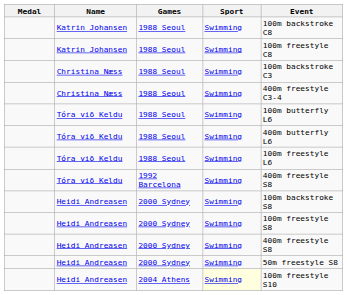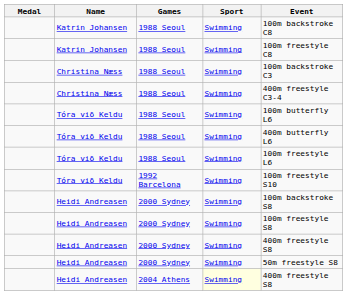 <table class="wikitable">
 <tr>
 <th style="width:6em">Medal</th>
 <th style="width:10em">Name</th>
 <th style="width:8em">Games</th>
 <th style="width:7em">Sport</th>
 <th style="width:10em">Event</th>
 </tr>
 <tr>
 <td></td>
 <td><a href='#'>Katrin Johansen</a></td>
 <td><a href='#'>1988 Seoul</a></td>
 <td><a href='#'>Swimming</a></td>
 <td>100m backstroke C8</td>
 </tr>
 <tr>
 <td></td>
 <td><a href='#'>Katrin Johansen</a></td>
 <td><a href='#'>1988 Seoul</a></td>
 <td><a href='#'>Swimming</a></td>
 <td>100m freestyle C8</td>
 </tr>
 <tr>
 <td></td>
 <td><a href='#'>Christina Næss</a></td>
 <td><a href='#'>1988 Seoul</a></td>
 <td><a href='#'>Swimming</a></td>
 <td>100m backstroke C3</td>
 </tr>
 <tr>
 <td></td>
 <td><a href='#'>Christina Næss</a></td>
 <td><a href='#'>1988 Seoul</a></td>
 <td><a href='#'>Swimming</a></td>
 <td>400m freestyle C3-4</td>
 </tr>
 <tr>
 <td></td>
 <td><a href='#'>Tóra við Keldu</a></td>
 <td><a href='#'>1988 Seoul</a></td>
 <td><a href='#'>Swimming</a></td>
 <td>100m butterfly L6</td>
 </tr>
 <tr>
 <td></td>
 <td><a href='#'>Tóra við Keldu</a></td>
 <td><a href='#'>1988 Seoul</a></td>
 <td><a href='#'>Swimming</a></td>
 <td>400m butterfly L6</td>
 </tr>
 <tr>
 <td></td>
 <td><a href='#'>Tóra við Keldu</a></td>
 <td><a href='#'>1988 Seoul</a></td>
 <td><a href='#'>Swimming</a></td>
 <td>100m freestyle L6</td>
 </tr>
 <tr>
 <td></td>
 <td><a href='#'>Tóra við Keldu</a></td>
 <td><a href='#'>1992 Barcelona</a></td>
 <td><a href='#'>Swimming</a></td>
-<td>400m freestyle S8</td>
+<td>100m freestyle S10</td>
 </tr>
 <tr>
 <td></td>
 <td><a href='#'>Heidi Andreasen</a></td>
 <td><a href='#'>2000 Sydney</a></td>
 <td><a href='#'>Swimming</a></td>
 <td>100m backstroke S8</td>
 </tr>
 <tr>
 <td></td>
 <td><a href='#'>Heidi Andreasen</a></td>
 <td><a href='#'>2000 Sydney</a></td>
 <td><a href='#'>Swimming</a></td>
 <td>100m freestyle S8</td>
 </tr>
 <tr>
 <td></td>
 <td><a href='#'>Heidi Andreasen</a></td>
 <td><a href='#'>2000 Sydney</a></td>
 <td><a href='#'>Swimming</a></td>
 <td>400m freestyle S8</td>
 </tr>
 <tr>
 <td></td>
 <td><a href='#'>Heidi Andreasen</a></td>
 <td><a href='#'>2000 Sydney</a></td>
 <td><a href='#'>Swimming</a></td>
 <td>50m freestyle S8</td>
 </tr>
 <tr>
 <td></td>
 <td><a href='#'>Heidi Andreasen</a></td>
 <td><a href='#'>2004 Athens</a></td>
 <td style="background: lightyellow;"><a href='#'>Swimming</a></td>
-<td>100m freestyle S10</td>
+<td>400m freestyle S8</td>
 </tr>
 </table>
